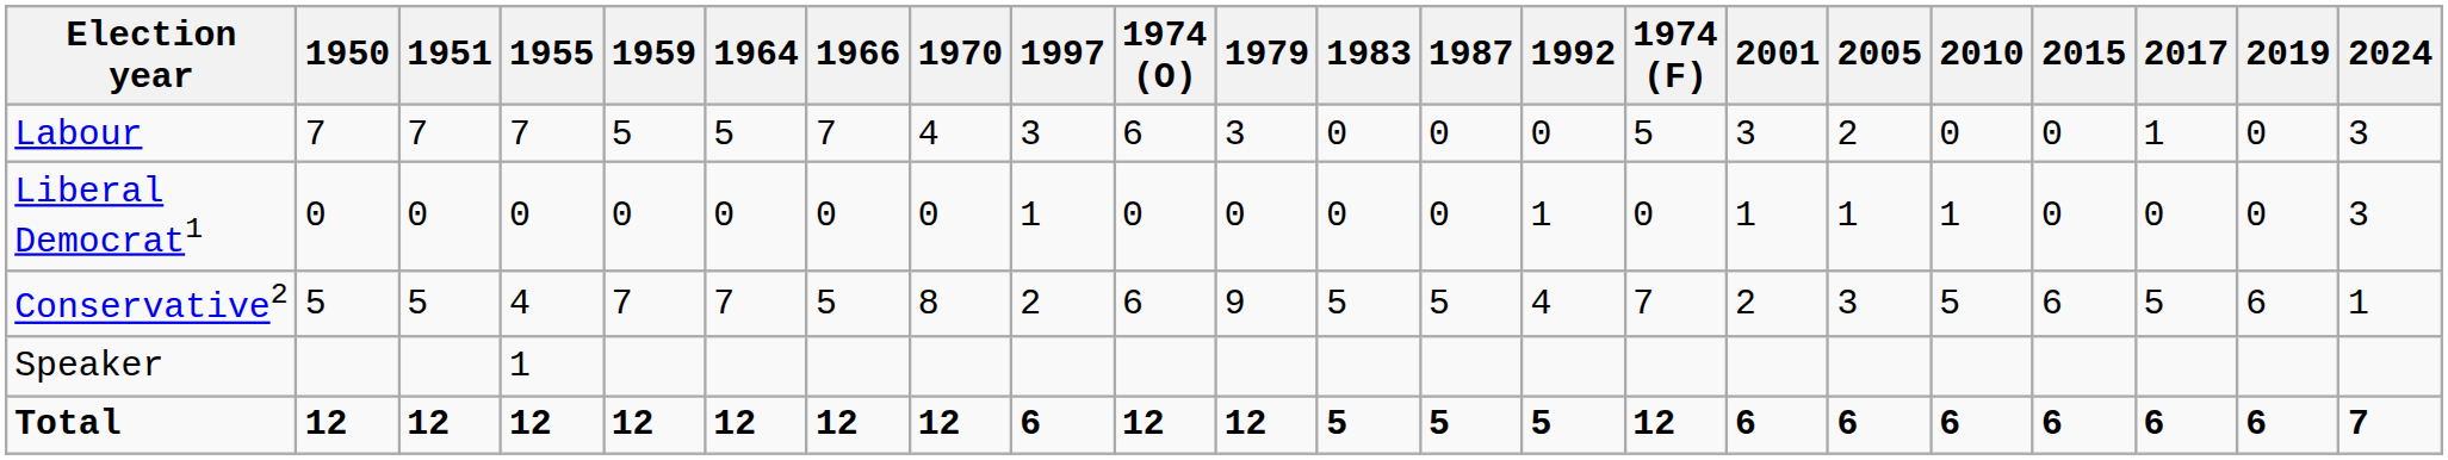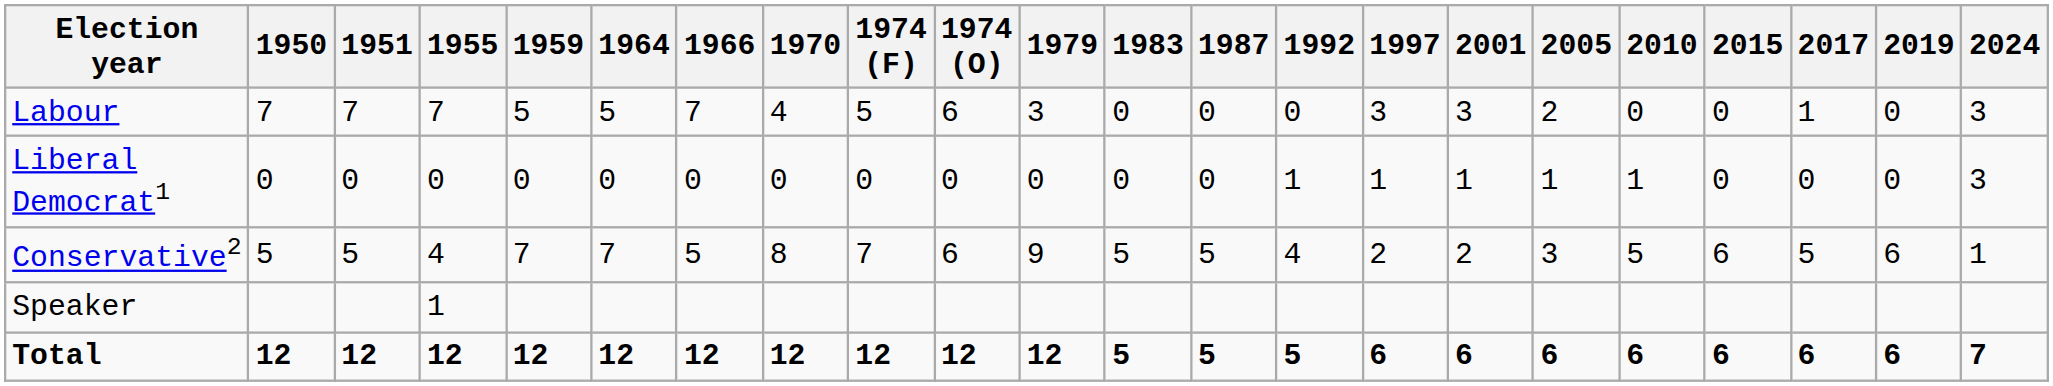 <table class="wikitable">
 <tr>
 <th>Election year</th>
 <th>1950</th>
 <th>1951</th>
 <th>1955</th>
 <th>1959</th>
 <th>1964</th>
 <th>1966</th>
 <th>1970</th>
-<th>1997</th>
+<th>1974 (F)</th>
 <th>1974 (O)</th>
 <th>1979</th>
 <th>1983</th>
 <th>1987</th>
 <th>1992</th>
-<th>1974 (F)</th>
+<th>1997</th>
 <th>2001</th>
 <th>2005</th>
 <th>2010</th>
 <th>2015</th>
 <th>2017</th>
 <th>2019</th>
 <th>2024</th>
 </tr>
 <tr>
 <td><a href='#'>Labour</a></td>
 <td>7</td>
 <td>7</td>
 <td>7</td>
 <td>5</td>
 <td>5</td>
 <td>7</td>
 <td>4</td>
-<td>3</td>
+<td>5</td>
 <td>6</td>
 <td>3</td>
 <td>0</td>
 <td>0</td>
 <td>0</td>
-<td>5</td>
+<td>3</td>
 <td>3</td>
 <td>2</td>
 <td>0</td>
 <td>0</td>
 <td>1</td>
 <td>0</td>
 <td>3</td>
 </tr>
 <tr>
 <td><a href='#'>Liberal Democrat</a><sup>1</sup></td>
 <td>0</td>
 <td>0</td>
 <td>0</td>
 <td>0</td>
 <td>0</td>
 <td>0</td>
 <td>0</td>
-<td>1</td>
+<td>0</td>
 <td>0</td>
 <td>0</td>
 <td>0</td>
 <td>0</td>
 <td>1</td>
-<td>0</td>
+<td>1</td>
 <td>1</td>
 <td>1</td>
 <td>1</td>
 <td>0</td>
 <td>0</td>
 <td>0</td>
 <td>3</td>
 </tr>
 <tr>
 <td><a href='#'>Conservative</a><sup>2</sup></td>
 <td>5</td>
 <td>5</td>
 <td>4</td>
 <td>7</td>
 <td>7</td>
 <td>5</td>
 <td>8</td>
-<td>2</td>
+<td>7</td>
 <td>6</td>
 <td>9</td>
 <td>5</td>
 <td>5</td>
 <td>4</td>
-<td>7</td>
+<td>2</td>
 <td>2</td>
 <td>3</td>
 <td>5</td>
 <td>6</td>
 <td>5</td>
 <td>6</td>
 <td>1</td>
 </tr>
 <tr>
 <td>Speaker</td>
 <td></td>
 <td></td>
 <td>1</td>
 <td></td>
 <td></td>
 <td></td>
 <td></td>
 <td></td>
 <td></td>
 <td></td>
 <td></td>
 <td></td>
 <td></td>
 <td></td>
 <td></td>
 <td></td>
 <td></td>
 <td></td>
 <td></td>
 <td></td>
 <td></td>
 </tr>
 <tr>
 <td><strong>Total</strong></td>
 <td><strong>12</strong></td>
 <td><strong>12</strong></td>
 <td><strong>12</strong></td>
 <td><strong>12</strong></td>
 <td><strong>12</strong></td>
 <td><strong>12</strong></td>
 <td><strong>12</strong></td>
-<td><strong>6</strong></td>
+<td><strong>12</strong></td>
 <td><strong>12</strong></td>
 <td><strong>12</strong></td>
 <td><strong>5</strong></td>
 <td><strong>5</strong></td>
 <td><strong>5</strong></td>
-<td><strong>12</strong></td>
+<td><strong>6</strong></td>
 <td><strong>6</strong></td>
 <td><strong>6</strong></td>
 <td><strong>6</strong></td>
 <td><strong>6</strong></td>
 <td><strong>6</strong></td>
 <td><strong>6</strong></td>
 <td><strong>7</strong></td>
 </tr>
 </table>
